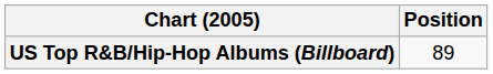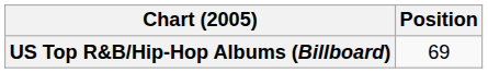 <table class="wikitable plainrowheaders" style="text-align:center">
 <tr>
 <th scope="col">Chart (2005)</th>
 <th scope="col">Position</th>
 </tr>
 <tr>
 <th scope="row">US Top R&B/Hip-Hop Albums (<em>Billboard</em>)</th>
-<td align="center">89</td>
+<td align="center">69</td>
 </tr>
 </table>
